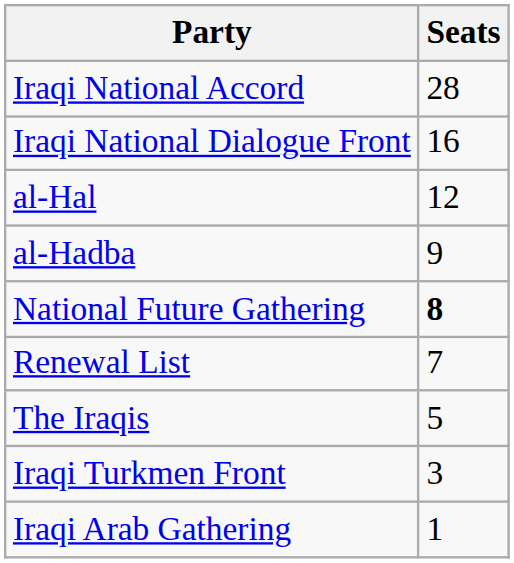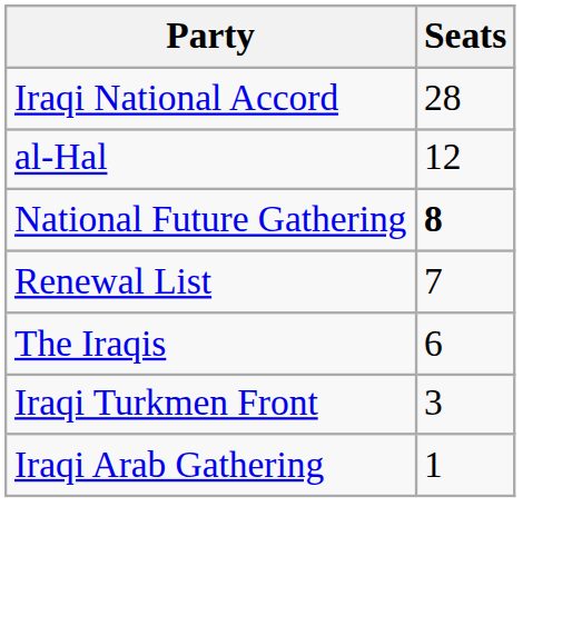 <table class=wikitable style="border:1px solid #8888aa; background-color:#f8f8f8; padding:0px; font-size:90%;">
 <tr>
 <th>Party</th>
 <th>Seats</th>
 </tr>
 <tr>
 <td><a href='#'>Iraqi National Accord</a></td>
 <td>28</td>
 </tr>
 <tr>
-<td><a href='#'>Iraqi National Dialogue Front</a></td>
-<td>16</td>
-</tr>
-<tr>
 <td><a href='#'>al-Hal</a></td>
 <td>12</td>
-</tr>
-<tr>
-<td><a href='#'>al-Hadba</a></td>
-<td>9</td>
 </tr>
 <tr>
 <td><a href='#'>National Future Gathering</a></td>
 <td><strong>8</strong></td>
 </tr>
 <tr>
 <td><a href='#'>Renewal List</a></td>
 <td>7</td>
 </tr>
 <tr>
 <td><a href='#'>The Iraqis</a></td>
-<td>5</td>
+<td>6</td>
 </tr>
 <tr>
 <td><a href='#'>Iraqi Turkmen Front</a></td>
 <td>3</td>
 </tr>
 <tr>
 <td><a href='#'>Iraqi Arab Gathering</a></td>
 <td>1</td>
 </tr>
 </table>
